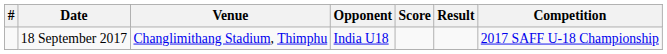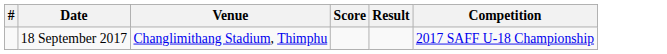 <table class="wikitable" style="font-size:95%">
 <tr>
 <th>#</th>
 <th>Date</th>
 <th>Venue</th>
-<th>Opponent</th>
 <th>Score</th>
 <th>Result</th>
 <th>Competition</th>
 </tr>
 <tr>
 <td></td>
 <td>18 September 2017</td>
 <td><a href='#'>Changlimithang Stadium</a>, <a href='#'>Thimphu</a></td>
-<td> <a href='#'>India U18</a></td>
 <td></td>
 <td></td>
 <td><a href='#'>2017 SAFF U-18 Championship</a></td>
 </tr>
 </table>
